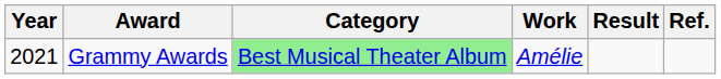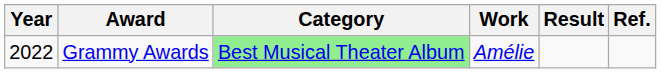 <table class="wikitable">
 <tr>
 <th>Year</th>
 <th>Award</th>
 <th>Category</th>
 <th>Work</th>
 <th>Result</th>
 <th>Ref.</th>
 </tr>
 <tr>
-<td>2021</td>
+<td>2022</td>
 <td><a href='#'>Grammy Awards</a></td>
 <td style="background: lightgreen;"><a href='#'>Best Musical Theater Album</a></td>
 <td><em><a href='#'>Amélie</a></em></td>
 <td></td>
 <td></td>
 </tr>
 </table>
